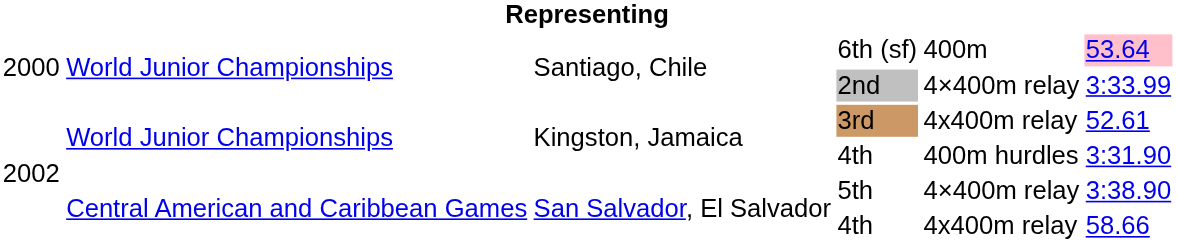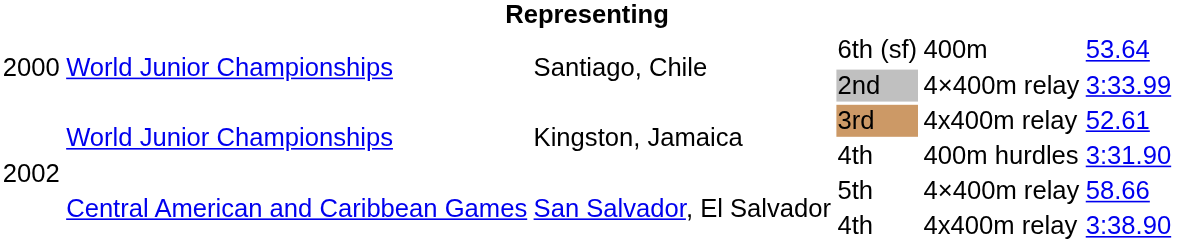 <table>
 <tr>
 <th colspan="6">Representing </th>
 </tr>
 <tr>
 <td rowspan=2>2000</td>
 <td rowspan=2><a href='#'>World Junior Championships</a></td>
 <td rowspan=2>Santiago, Chile</td>
 <td>6th (sf)</td>
 <td>400m</td>
-<td style="background: pink;"><a href='#'>53.64</a></td>
+<td><a href='#'>53.64</a></td>
 </tr>
 <tr>
 <td bgcolor=silver>2nd</td>
 <td>4×400m relay</td>
 <td><a href='#'>3:33.99</a></td>
 </tr>
 <tr>
 <td rowspan=4>2002</td>
 <td rowspan=2><a href='#'>World Junior Championships</a></td>
 <td rowspan=2>Kingston, Jamaica</td>
 <td bgcolor="cc9966">3rd</td>
 <td>4x400m relay</td>
 <td><a href='#'>52.61</a></td>
 </tr>
 <tr>
 <td>4th</td>
 <td>400m hurdles</td>
 <td><a href='#'>3:31.90</a></td>
 </tr>
 <tr>
 <td rowspan=2><a href='#'>Central American and Caribbean Games</a></td>
 <td rowspan=2><a href='#'>San Salvador</a>, El Salvador</td>
 <td>5th</td>
 <td>4×400m relay</td>
-<td><a href='#'>3:38.90</a></td>
+<td><a href='#'>58.66</a></td>
 </tr>
 <tr>
 <td>4th</td>
 <td>4x400m relay</td>
-<td><a href='#'>58.66</a></td>
+<td><a href='#'>3:38.90</a></td>
 </tr>
 </table>
